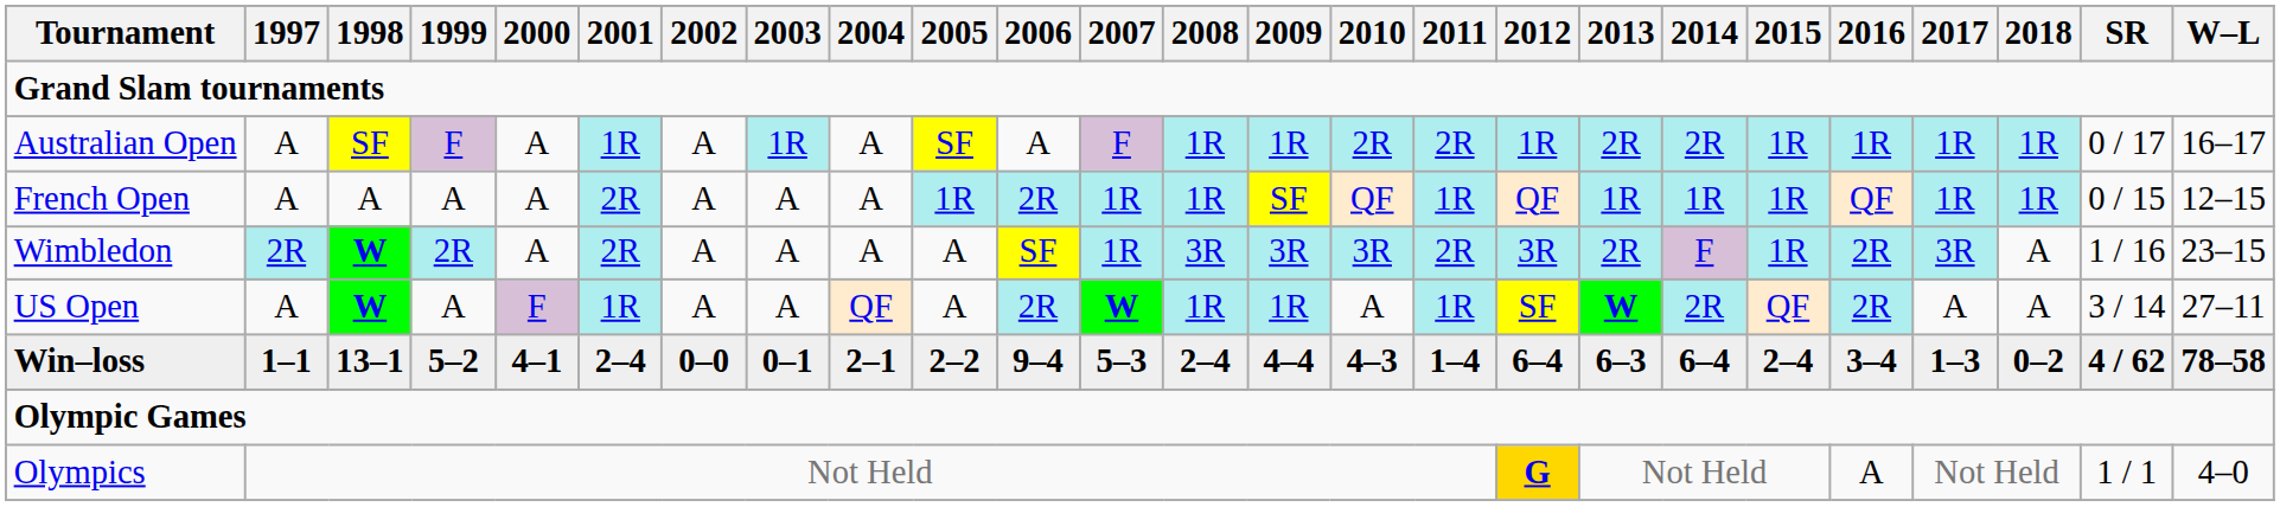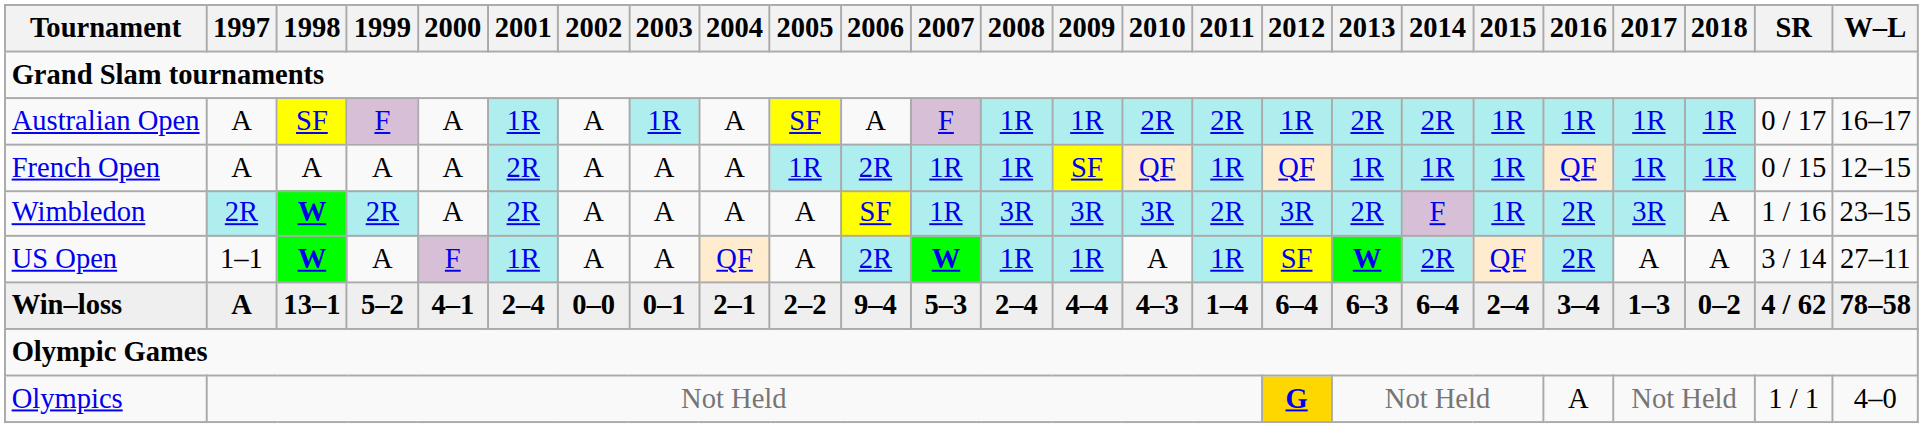 <table class=wikitable style=text-align:center;font-size:92%>
 <tr>
 <th>Tournament</th>
 <th>1997</th>
 <th>1998</th>
 <th>1999</th>
 <th>2000</th>
 <th>2001</th>
 <th>2002</th>
 <th>2003</th>
 <th>2004</th>
 <th>2005</th>
 <th>2006</th>
 <th>2007</th>
 <th>2008</th>
 <th>2009</th>
 <th>2010</th>
 <th>2011</th>
 <th>2012</th>
 <th>2013</th>
 <th>2014</th>
 <th>2015</th>
 <th>2016</th>
 <th>2017</th>
 <th>2018</th>
 <th>SR</th>
 <th>W–L</th>
 </tr>
 <tr>
 <td colspan="25" align="left"><strong>Grand Slam tournaments</strong></td>
 </tr>
 <tr>
 <td align=left><a href='#'>Australian Open</a></td>
 <td>A</td>
 <td bgcolor=yellow><a href='#'>SF</a></td>
 <td bgcolor=thistle><a href='#'>F</a></td>
 <td>A</td>
 <td bgcolor=afeeee><a href='#'>1R</a></td>
 <td>A</td>
 <td bgcolor=afeeee><a href='#'>1R</a></td>
 <td>A</td>
 <td bgcolor=yellow><a href='#'>SF</a></td>
 <td>A</td>
 <td bgcolor=thistle><a href='#'>F</a></td>
 <td bgcolor=afeeee><a href='#'>1R</a></td>
 <td bgcolor=afeeee><a href='#'>1R</a></td>
 <td bgcolor=afeeee><a href='#'>2R</a></td>
 <td bgcolor=afeeee><a href='#'>2R</a></td>
 <td bgcolor=afeeee><a href='#'>1R</a></td>
 <td bgcolor=afeeee><a href='#'>2R</a></td>
 <td bgcolor=afeeee><a href='#'>2R</a></td>
 <td bgcolor=afeeee><a href='#'>1R</a></td>
 <td bgcolor=afeeee><a href='#'>1R</a></td>
 <td bgcolor=afeeee><a href='#'>1R</a></td>
 <td bgcolor=afeeee><a href='#'>1R</a></td>
 <td>0 / 17</td>
 <td>16–17</td>
 </tr>
 <tr>
 <td align=left><a href='#'>French Open</a></td>
 <td>A</td>
 <td>A</td>
 <td>A</td>
 <td>A</td>
 <td bgcolor=afeeee><a href='#'>2R</a></td>
 <td>A</td>
 <td>A</td>
 <td>A</td>
 <td bgcolor=afeeee><a href='#'>1R</a></td>
 <td bgcolor=afeeee><a href='#'>2R</a></td>
 <td bgcolor=afeeee><a href='#'>1R</a></td>
 <td bgcolor=afeeee><a href='#'>1R</a></td>
 <td bgcolor=yellow><a href='#'>SF</a></td>
 <td bgcolor=ffebcd><a href='#'>QF</a></td>
 <td bgcolor=afeeee><a href='#'>1R</a></td>
 <td bgcolor=ffebcd><a href='#'>QF</a></td>
 <td bgcolor=afeeee><a href='#'>1R</a></td>
 <td bgcolor=afeeee><a href='#'>1R</a></td>
 <td bgcolor=afeeee><a href='#'>1R</a></td>
 <td bgcolor=ffebcd><a href='#'>QF</a></td>
 <td bgcolor=afeeee><a href='#'>1R</a></td>
 <td bgcolor=afeeee><a href='#'>1R</a></td>
 <td>0 / 15</td>
 <td>12–15</td>
 </tr>
 <tr>
 <td align=left><a href='#'>Wimbledon</a></td>
 <td bgcolor=afeeee><a href='#'>2R</a></td>
 <td bgcolor=lime><a href='#'><strong>W</strong></a></td>
 <td bgcolor=afeeee><a href='#'>2R</a></td>
 <td>A</td>
 <td bgcolor=afeeee><a href='#'>2R</a></td>
 <td>A</td>
 <td>A</td>
 <td>A</td>
 <td>A</td>
 <td bgcolor=yellow><a href='#'>SF</a></td>
 <td bgcolor=afeeee><a href='#'>1R</a></td>
 <td bgcolor=afeeee><a href='#'>3R</a></td>
 <td bgcolor=afeeee><a href='#'>3R</a></td>
 <td bgcolor=afeeee><a href='#'>3R</a></td>
 <td bgcolor=afeeee><a href='#'>2R</a></td>
 <td bgcolor=afeeee><a href='#'>3R</a></td>
 <td bgcolor=afeeee><a href='#'>2R</a></td>
 <td bgcolor=thistle><a href='#'>F</a></td>
 <td bgcolor=afeeee><a href='#'>1R</a></td>
 <td bgcolor=afeeee><a href='#'>2R</a></td>
 <td bgcolor=afeeee><a href='#'>3R</a></td>
 <td>A</td>
 <td>1 / 16</td>
 <td>23–15</td>
 </tr>
 <tr>
 <td align=left><a href='#'>US Open</a></td>
-<td>A</td>
+<td>1–1</td>
 <td bgcolor=lime><a href='#'><strong>W</strong></a></td>
 <td>A</td>
 <td bgcolor=thistle><a href='#'>F</a></td>
 <td bgcolor=afeeee><a href='#'>1R</a></td>
 <td>A</td>
 <td>A</td>
 <td bgcolor=ffebcd><a href='#'>QF</a></td>
 <td>A</td>
 <td bgcolor=afeeee><a href='#'>2R</a></td>
 <td bgcolor=lime><a href='#'><strong>W</strong></a></td>
 <td bgcolor=afeeee><a href='#'>1R</a></td>
 <td bgcolor=afeeee><a href='#'>1R</a></td>
 <td>A</td>
 <td bgcolor=afeeee><a href='#'>1R</a></td>
 <td bgcolor=yellow><a href='#'>SF</a></td>
 <td bgcolor=lime><a href='#'><strong>W</strong></a></td>
 <td bgcolor=afeeee><a href='#'>2R</a></td>
 <td bgcolor=ffebcd><a href='#'>QF</a></td>
 <td bgcolor=afeeee><a href='#'>2R</a></td>
 <td>A</td>
 <td>A</td>
 <td>3 / 14</td>
 <td>27–11</td>
 </tr>
 <tr style="font-weight:bold; background:#efefef;">
 <td style=text-align:left>Win–loss</td>
-<td>1–1</td>
+<td>A</td>
 <td>13–1</td>
 <td>5–2</td>
 <td>4–1</td>
 <td>2–4</td>
 <td>0–0</td>
 <td>0–1</td>
 <td>2–1</td>
 <td>2–2</td>
 <td>9–4</td>
 <td>5–3</td>
 <td>2–4</td>
 <td>4–4</td>
 <td>4–3</td>
 <td>1–4</td>
 <td>6–4</td>
 <td>6–3</td>
 <td>6–4</td>
 <td>2–4</td>
 <td>3–4</td>
 <td>1–3</td>
 <td>0–2</td>
 <td>4 / 62</td>
 <td>78–58</td>
 </tr>
 <tr>
 <td colspan="25" style="text-align:left;"><strong>Olympic Games</strong></td>
 </tr>
 <tr>
 <td align=left><a href='#'>Olympics</a></td>
 <td colspan=15 style=color:#767676>Not Held</td>
 <td bgcolor=gold><strong><a href='#'>G</a></strong></td>
 <td colspan=3 style=color:#767676>Not Held</td>
 <td>A</td>
 <td colspan=2 style=color:#767676>Not Held</td>
 <td>1 / 1</td>
 <td>4–0</td>
 </tr>
 </table>
